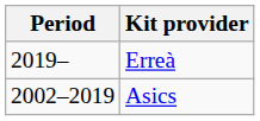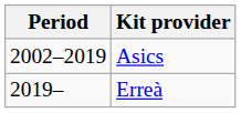 <table class="wikitable" style="text-align: left">
 <tr>
 <th>Period</th>
 <th>Kit provider</th>
 </tr>
 <tr>
+<td>2002–2019</td>
+<td><a href='#'>Asics</a></td>
+</tr>
+<tr>
 <td>2019–</td>
 <td><a href='#'>Erreà</a></td>
 </tr>
-<tr>
-<td>2002–2019</td>
-<td><a href='#'>Asics</a></td>
-</tr>
 </table>
